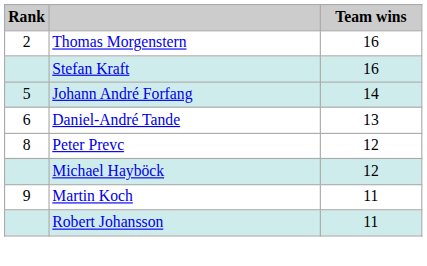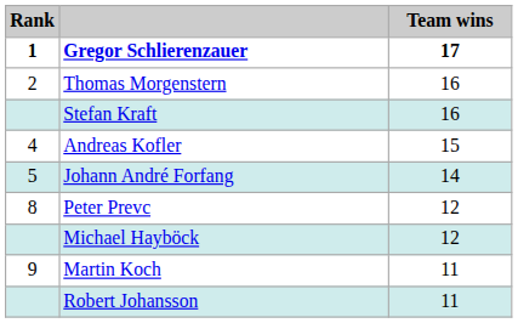 <table class="wikitable plainrowheaders" style="background:#fff; font-size:86%; line-height:16px; border:grey solid 1px; border-collapse:collapse;">
 <tr style="background:#ccc; text-align:center;">
 <th style="background:#ccc;">Rank</th>
 <th style="background:#ccc;" width="232"></th>
 <th style="background:#ccc;" width="82">Team wins</th>
+</tr>
+<tr align=center>
+<td><strong>1</strong></td>
+<td align=left> <strong><a href='#'>Gregor Schlierenzauer</a></strong></td>
+<td><strong>17</strong></td>
 </tr>
 <tr align=center>
 <td>2</td>
 <td align=left> <a href='#'>Thomas Morgenstern</a></td>
 <td>16</td>
 </tr>
 <tr align=center bgcolor=#CFECEC>
 <td></td>
 <td align=left> <a href='#'>Stefan Kraft</a></td>
 <td>16</td>
 </tr>
+<tr align=center>
+<td>4</td>
+<td align=left> <a href='#'>Andreas Kofler</a></td>
+<td>15</td>
+</tr>
 <tr align=center bgcolor=#CFECEC>
 <td>5</td>
 <td align=left> <a href='#'>Johann André Forfang</a></td>
 <td>14</td>
-</tr>
-<tr align=center>
-<td>6</td>
-<td align=left> <a href='#'>Daniel-André Tande</a></td>
-<td>13</td>
 </tr>
 <tr align=center>
 <td>8</td>
 <td align=left> <a href='#'>Peter Prevc</a></td>
 <td>12</td>
 </tr>
 <tr align=center bgcolor=#CFECEC>
 <td></td>
 <td align=left> <a href='#'>Michael Hayböck</a></td>
 <td>12</td>
 </tr>
 <tr align=center>
 <td>9</td>
 <td align=left> <a href='#'>Martin Koch</a></td>
 <td>11</td>
 </tr>
 <tr align=center bgcolor=#CFECEC>
 <td></td>
 <td align=left> <a href='#'>Robert Johansson</a></td>
 <td>11</td>
 </tr>
 </table>
